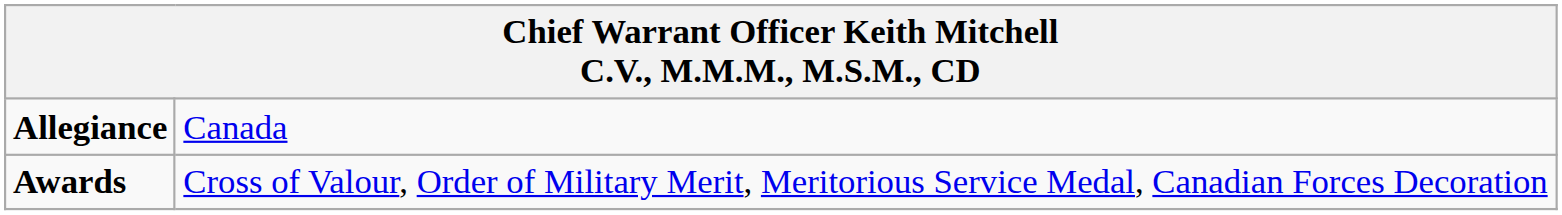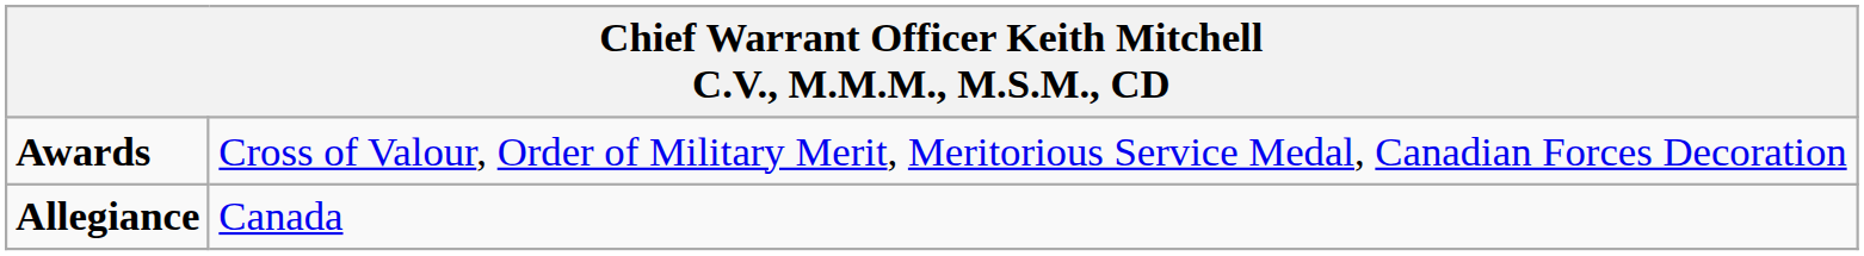 <table class="wikitable">
 <tr>
 <th colspan="2">Chief Warrant Officer Keith Mitchell<br>C.V., M.M.M., M.S.M., CD</th>
 </tr>
 <tr>
+<td><strong>Awards</strong></td>
+<td><a href='#'>Cross of Valour</a>, <a href='#'>Order of Military Merit</a>, <a href='#'>Meritorious Service Medal</a>, <a href='#'>Canadian Forces Decoration</a></td>
+</tr>
+<tr>
 <td><strong>Allegiance</strong></td>
 <td><a href='#'>Canada</a></td>
 </tr>
-<tr>
-<td><strong>Awards</strong></td>
-<td><a href='#'>Cross of Valour</a>, <a href='#'>Order of Military Merit</a>, <a href='#'>Meritorious Service Medal</a>, <a href='#'>Canadian Forces Decoration</a></td>
-</tr>
 </table>
